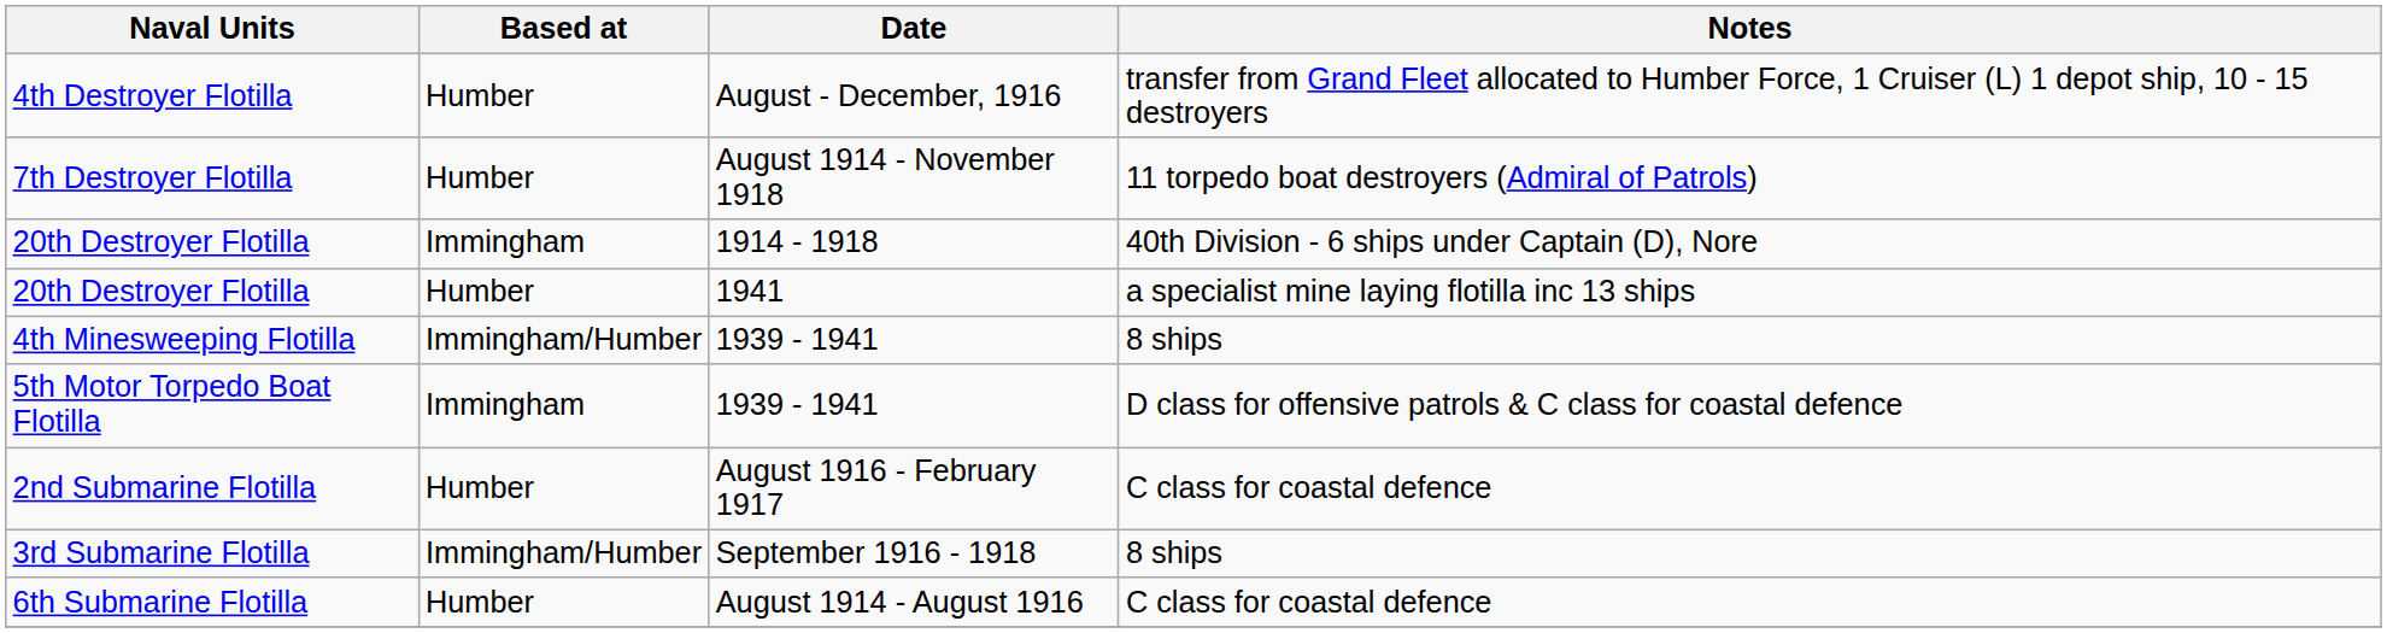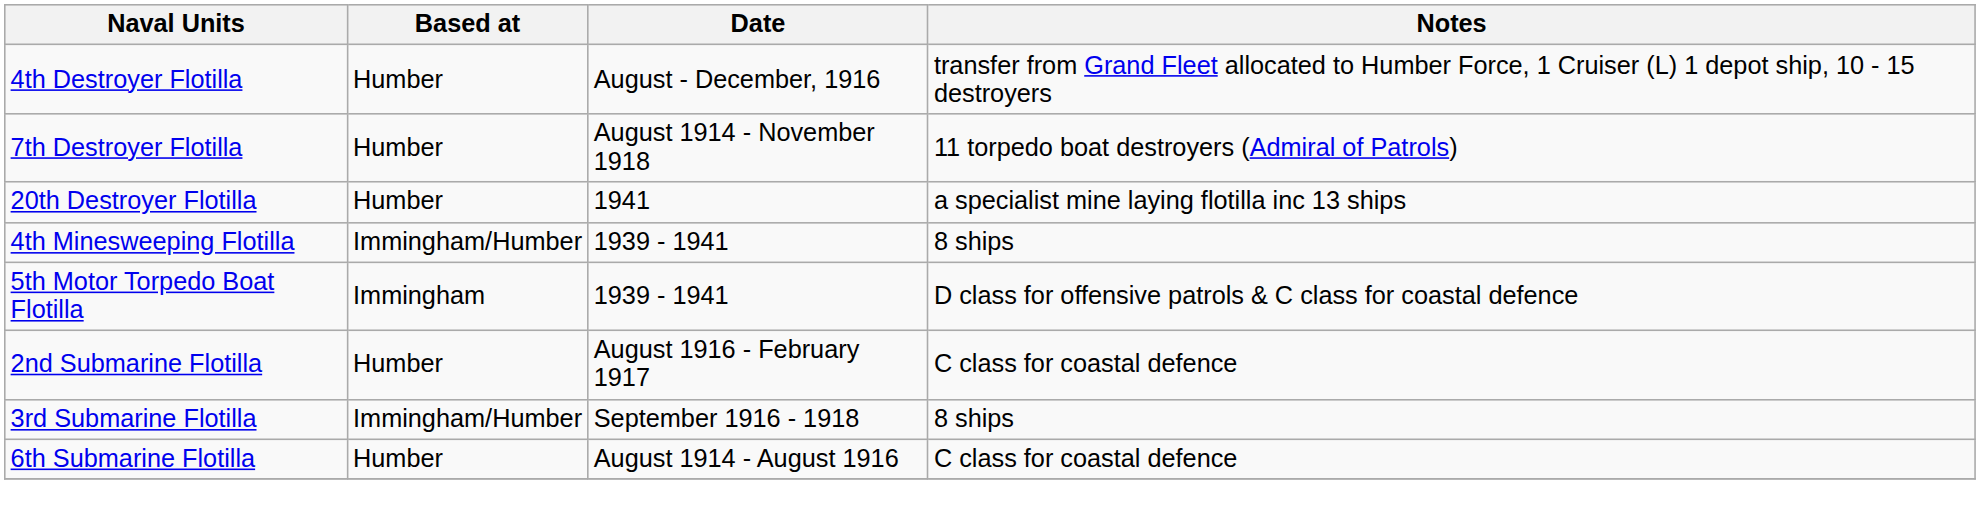 <table class="wikitable sortable">
 <tr>
 <th>Naval Units</th>
 <th>Based at</th>
 <th>Date</th>
 <th>Notes</th>
 </tr>
 <tr>
 <td><a href='#'>4th Destroyer Flotilla</a></td>
 <td>Humber</td>
 <td>August - December, 1916</td>
 <td>transfer from <a href='#'>Grand Fleet</a> allocated to Humber Force, 1 Cruiser (L) 1 depot ship, 10 - 15 destroyers</td>
 </tr>
 <tr>
 <td><a href='#'>7th Destroyer Flotilla</a></td>
 <td>Humber</td>
 <td>August 1914 - November 1918</td>
 <td>11 torpedo boat destroyers (<a href='#'>Admiral of Patrols</a>)</td>
-</tr>
-<tr>
-<td><a href='#'>20th Destroyer Flotilla</a></td>
-<td>Immingham</td>
-<td>1914 - 1918</td>
-<td>40th Division - 6 ships under Captain (D), Nore</td>
 </tr>
 <tr>
 <td><a href='#'>20th Destroyer Flotilla</a></td>
 <td>Humber</td>
 <td>1941</td>
 <td>a specialist mine laying flotilla inc 13 ships</td>
 </tr>
 <tr>
 <td><a href='#'>4th Minesweeping Flotilla</a></td>
 <td>Immingham/Humber</td>
 <td>1939 - 1941</td>
 <td>8 ships</td>
 </tr>
 <tr>
 <td><a href='#'>5th Motor Torpedo Boat Flotilla</a></td>
 <td>Immingham</td>
 <td>1939 - 1941</td>
 <td>D class for offensive patrols & C class for coastal defence</td>
 </tr>
 <tr>
 <td><a href='#'>2nd Submarine Flotilla</a></td>
 <td>Humber</td>
 <td>August 1916 - February 1917</td>
 <td>C class for coastal defence</td>
 </tr>
 <tr>
 <td><a href='#'>3rd Submarine Flotilla</a></td>
 <td>Immingham/Humber</td>
 <td>September 1916 - 1918</td>
 <td>8 ships</td>
 </tr>
 <tr>
 <td><a href='#'>6th Submarine Flotilla</a></td>
 <td>Humber</td>
 <td>August 1914 - August 1916</td>
 <td>C class for coastal defence</td>
 </tr>
 <tr>
 </tr>
 </table>
